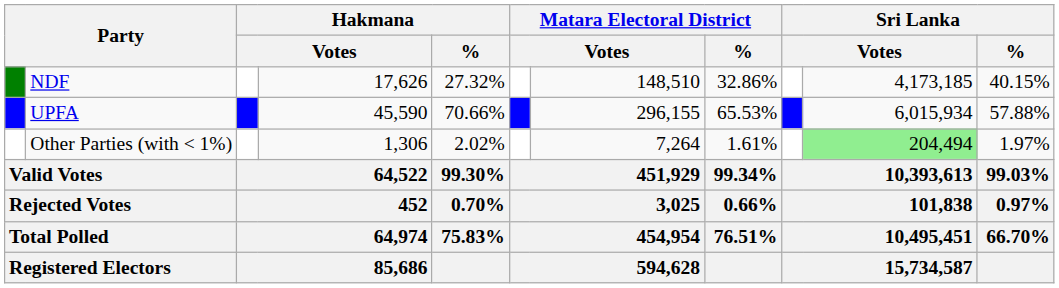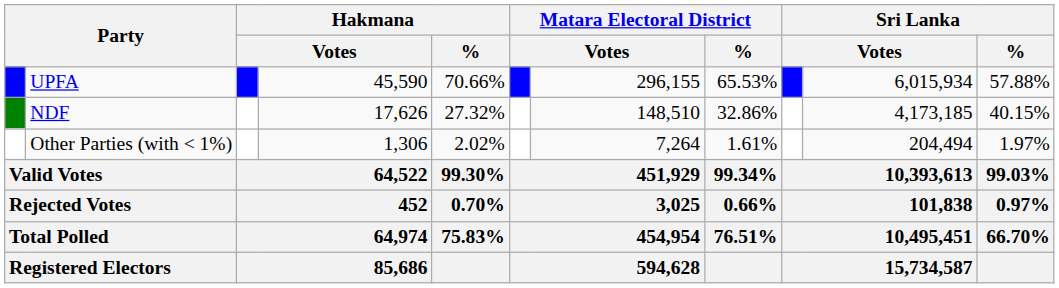 <table class="wikitable">
 <tr>
 <th colspan="2" width="144px"rowspan="2">Party</th>
 <th colspan="3" width="216px">Hakmana</th>
 <th colspan="3" width="216px"><a href='#'>Matara Electoral District</a></th>
 <th colspan="3" width="216px">Sri Lanka</th>
 </tr>
 <tr>
 <th colspan="2" width="144px">Votes</th>
 <th>%</th>
 <th colspan="2" width="144px">Votes</th>
 <th>%</th>
 <th colspan="2" width="144px">Votes</th>
 <th>%</th>
 </tr>
 <tr>
+<td style="background-color:blue;" width="10px"></td>
+<td style="text-align:left;"><a href='#'>UPFA</a></td>
+<td style="background-color:blue;" width="10px"></td>
+<td style="text-align:right;">45,590</td>
+<td style="text-align:right;">70.66%</td>
+<td style="background-color:blue;" width="10px"></td>
+<td style="text-align:right;">296,155</td>
+<td style="text-align:right;">65.53%</td>
+<td style="background-color:blue;" width="10px"></td>
+<td style="text-align:right;">6,015,934</td>
+<td style="text-align:right;">57.88%</td>
+</tr>
+<tr>
 <td style="background-color:green;" width="10px"></td>
 <td style="text-align:left;"><a href='#'>NDF</a></td>
 <td style="background-color:white;" width="10px"></td>
 <td style="text-align:right;">17,626</td>
 <td style="text-align:right;">27.32%</td>
 <td style="background-color:white;" width="10px"></td>
 <td style="text-align:right;">148,510</td>
 <td style="text-align:right;">32.86%</td>
 <td style="background-color:white;" width="10px"></td>
 <td style="text-align:right;">4,173,185</td>
 <td style="text-align:right;">40.15%</td>
 </tr>
 <tr>
-<td style="background-color:blue;" width="10px"></td>
-<td style="text-align:left;"><a href='#'>UPFA</a></td>
-<td style="background-color:blue;" width="10px"></td>
-<td style="text-align:right;">45,590</td>
-<td style="text-align:right;">70.66%</td>
-<td style="background-color:blue;" width="10px"></td>
-<td style="text-align:right;">296,155</td>
-<td style="text-align:right;">65.53%</td>
-<td style="background-color:blue;" width="10px"></td>
-<td style="text-align:right;">6,015,934</td>
-<td style="text-align:right;">57.88%</td>
-</tr>
-<tr>
 <td style="background-color:white;" width="10px"></td>
 <td style="text-align:left;">Other Parties (with < 1%)</td>
 <td style="background-color:white;" width="10px"></td>
 <td style="text-align:right;">1,306</td>
 <td style="text-align:right;">2.02%</td>
 <td style="background-color:white;" width="10px"></td>
 <td style="text-align:right;">7,264</td>
 <td style="text-align:right;">1.61%</td>
 <td style="background-color:white;" width="10px"></td>
-<td style="background: lightgreen; text-align:right;">204,494</td>
+<td style="text-align:right;">204,494</td>
 <td style="text-align:right;">1.97%</td>
 </tr>
 <tr>
 <th colspan="2" width="144px"style="text-align:left;">Valid Votes</th>
 <th style="text-align:right;"colspan="2" width="144px">64,522</th>
 <th style="text-align:right;">99.30%</th>
 <th style="text-align:right;"colspan="2" width="144px">451,929</th>
 <th style="text-align:right;">99.34%</th>
 <th style="text-align:right;"colspan="2" width="144px">10,393,613</th>
 <th style="text-align:right;">99.03%</th>
 </tr>
 <tr>
 <th colspan="2" width="144px"style="text-align:left;">Rejected Votes</th>
 <th style="text-align:right;"colspan="2" width="144px">452</th>
 <th style="text-align:right;">0.70%</th>
 <th style="text-align:right;"colspan="2" width="144px">3,025</th>
 <th style="text-align:right;">0.66%</th>
 <th style="text-align:right;"colspan="2" width="144px">101,838</th>
 <th style="text-align:right;">0.97%</th>
 </tr>
 <tr>
 <th colspan="2" width="144px"style="text-align:left;">Total Polled</th>
 <th style="text-align:right;"colspan="2" width="144px">64,974</th>
 <th style="text-align:right;">75.83%</th>
 <th style="text-align:right;"colspan="2" width="144px">454,954</th>
 <th style="text-align:right;">76.51%</th>
 <th style="text-align:right;"colspan="2" width="144px">10,495,451</th>
 <th style="text-align:right;">66.70%</th>
 </tr>
 <tr>
 <th colspan="2" width="144px"style="text-align:left;">Registered Electors</th>
 <th style="text-align:right;"colspan="2" width="144px">85,686</th>
 <th></th>
 <th style="text-align:right;"colspan="2" width="144px">594,628</th>
 <th></th>
 <th style="text-align:right;"colspan="2" width="144px">15,734,587</th>
 <th></th>
 </tr>
 </table>
